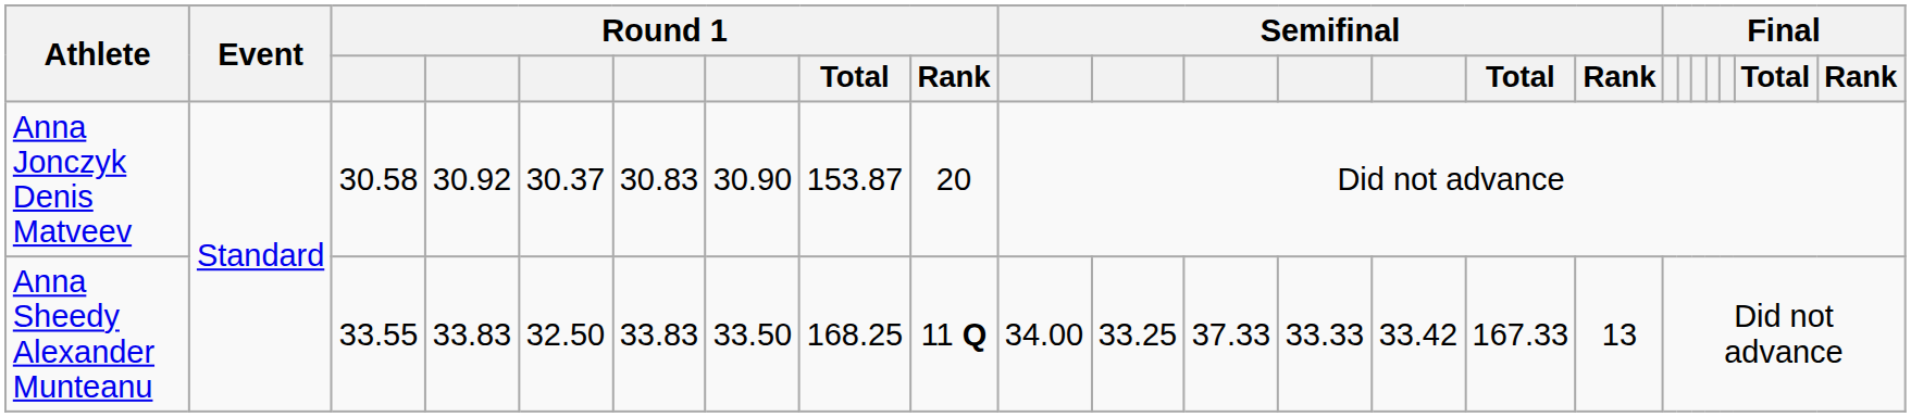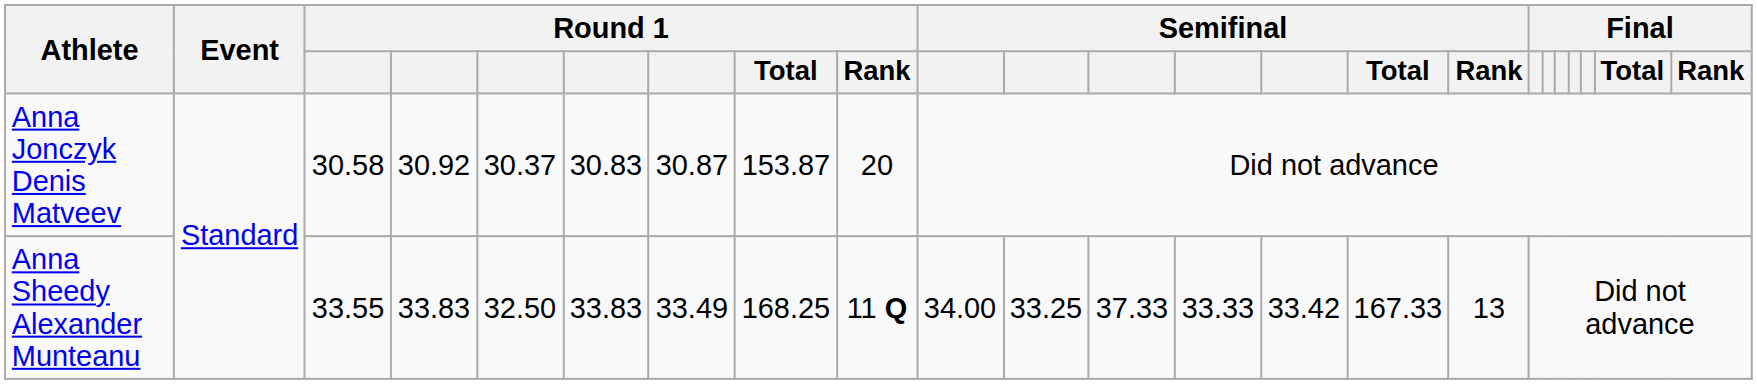 <table class=wikitable style=font-size:90%;text-align:center>
 <tr>
 <th rowspan=2>Athlete</th>
 <th rowspan=2>Event</th>
 <th colspan=7>Round 1</th>
 <th colspan=7>Semifinal</th>
 <th colspan=7>Final</th>
 </tr>
 <tr style=font-size:95%>
 <th></th>
 <th></th>
 <th></th>
 <th></th>
 <th></th>
 <th>Total</th>
 <th>Rank</th>
 <th></th>
 <th></th>
 <th></th>
 <th></th>
 <th></th>
 <th>Total</th>
 <th>Rank</th>
 <th></th>
 <th></th>
 <th></th>
 <th></th>
 <th></th>
 <th>Total</th>
 <th>Rank</th>
 </tr>
 <tr>
 <td align=left><a href='#'>Anna Jonczyk</a><br><a href='#'>Denis Matveev</a></td>
 <td align=left rowspan=2><a href='#'>Standard</a></td>
 <td>30.58</td>
 <td>30.92</td>
 <td>30.37</td>
 <td>30.83</td>
-<td>30.90</td>
+<td>30.87</td>
 <td>153.87</td>
 <td>20</td>
 <td colspan=14>Did not advance</td>
 </tr>
 <tr>
 <td align=left><a href='#'>Anna Sheedy</a><br><a href='#'>Alexander Munteanu</a></td>
 <td>33.55</td>
 <td>33.83</td>
 <td>32.50</td>
 <td>33.83</td>
-<td>33.50</td>
+<td>33.49</td>
 <td>168.25</td>
 <td>11 <strong>Q</strong></td>
 <td>34.00</td>
 <td>33.25</td>
 <td>37.33</td>
 <td>33.33</td>
 <td>33.42</td>
 <td>167.33</td>
 <td>13</td>
 <td colspan=7>Did not advance</td>
 </tr>
 </table>
